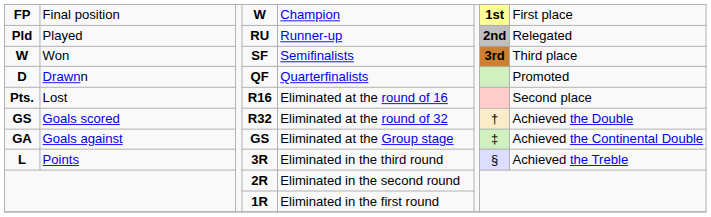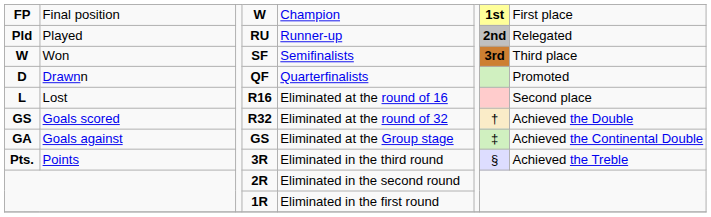 <table class="wikitable" style="font-size: 90%">
 <tr>
 <td style="width:5%; text-align:center;"><strong>FP</strong></td>
 <td width=28%>Final position</td>
 <td rowspan=10></td>
 <td style="width:5%; text-align:center;"><strong>W</strong></td>
 <td width=28%><a href='#'>Champion</a></td>
 <td rowspan=10></td>
 <td style="background:#ff9; text-align:center;"><span><strong>1st</strong></span></td>
 <td>First place</td>
 </tr>
 <tr>
 <td align=center><strong>Pld</strong></td>
 <td>Played</td>
 <td align=center><strong>RU</strong></td>
 <td><a href='#'>Runner-up</a></td>
 <td style="background:silver; text-align:center;"><span><strong>2nd</strong></span></td>
 <td>Relegated</td>
 </tr>
 <tr>
 <td align=center><strong>W</strong></td>
 <td>Won</td>
 <td align=center><strong>SF</strong></td>
 <td><a href='#'>Semifinalists</a></td>
 <td style="background:#cd7f32; text-align:center;"><span><strong>3rd</strong></span></td>
 <td>Third place</td>
 </tr>
 <tr>
 <td align=center><strong>D</strong></td>
 <td><a href='#'>Drawn</a>n</td>
 <td align=center><strong>QF</strong></td>
 <td><a href='#'>Quarterfinalists</a></td>
 <td style="background:#d0f0c0; text-align:center;"><span><strong> </strong></span></td>
 <td>Promoted</td>
 </tr>
 <tr>
-<td align=center><strong>Pts.</strong></td>
+<td align=center><strong>L</strong></td>
 <td>Lost</td>
 <td align=center><strong>R16</strong></td>
 <td>Eliminated at the <a href='#'>round of 16</a></td>
 <td style="background:#FCC; text-align:center;"><span><strong> </strong></span></td>
 <td>Second place</td>
 </tr>
 <tr>
 <td align=center><strong>GS</strong></td>
 <td><a href='#'>Goals scored</a></td>
 <td align=center><strong>R32</strong></td>
 <td>Eliminated at the <a href='#'>round of 32</a></td>
 <td style="background:#faecc8; text-align:center;"><span>†</span></td>
 <td>Achieved <a href='#'>the Double</a></td>
 </tr>
 <tr>
 <td align=center><strong>GA</strong></td>
 <td><a href='#'>Goals against</a></td>
 <td align=center><strong>GS</strong></td>
 <td>Eliminated at the <a href='#'>Group stage</a></td>
 <td style="background:#d0f0c0; text-align:center;"><span>‡</span></td>
 <td>Achieved <a href='#'>the Continental Double</a></td>
 </tr>
 <tr>
-<td align=center><strong>L</strong></td>
+<td align=center><strong>Pts.</strong></td>
 <td><a href='#'>Points</a></td>
 <td align=center><strong>3R</strong></td>
 <td>Eliminated in the third round</td>
 <td style="background:#ddf; text-align:center;"><span>§</span></td>
 <td>Achieved <a href='#'>the Treble</a></td>
 </tr>
 <tr>
 <td colspan="2" rowspan="2"></td>
 <td style="width:5%; text-align:center;"><strong>2R</strong></td>
 <td width=28%>Eliminated in the second round</td>
 <td colspan="2" rowspan="2"></td>
 </tr>
 <tr>
 <td align=center><strong>1R</strong></td>
 <td>Eliminated in the first round</td>
 </tr>
 <tr>
 </tr>
 </table>
